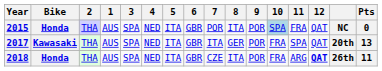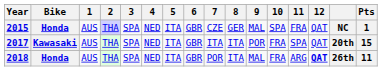 <table class="wikitable" style="text-align:center; font-size:90%">
 <tr>
 <th>Year</th>
 <th>Bike</th>
+<th>1</th>
 <th>2</th>
-<th>1</th>
 <th>3</th>
 <th>4</th>
 <th>5</th>
 <th>6</th>
 <th>7</th>
 <th>8</th>
 <th>9</th>
 <th>10</th>
 <th>11</th>
 <th>12</th>
 <th></th>
 <th>Pts</th>
 </tr>
 <tr>
 <th><a href='#'>2015</a></th>
 <th><a href='#'>Honda</a></th>
+<td><a href='#'>AUS</a></td>
 <td style="background:#CFCFFF;"><a href='#'>THA</a><br></td>
+<td><a href='#'>SPA</a></td>
+<td><a href='#'>NED</a></td>
+<td><a href='#'>ITA</a></td>
+<td><a href='#'>GBR</a></td>
+<td><a href='#'>CZE</a></td>
+<td><a href='#'>GER</a></td>
+<td><a href='#'>MAL</a></td>
+<td><a href='#'>SPA</a></td>
+<td><a href='#'>FRA</a></td>
+<td><a href='#'>QAT</a></td>
+<th>NC</th>
+<th>1</th>
+</tr>
+<tr>
+<th><a href='#'>2017</a></th>
+<th><a href='#'>Kawasaki</a></th>
 <td><a href='#'>AUS</a></td>
+<td style="background:#DFFFDF;"><a href='#'>THA</a><br></td>
+<td><a href='#'>SPA</a></td>
+<td><a href='#'>NED</a></td>
+<td><a href='#'>ITA</a></td>
+<td><a href='#'>GBR</a></td>
+<td><a href='#'>ITA</a></td>
+<td><a href='#'>ITA</a></td>
+<td><a href='#'>POR</a></td>
+<td><a href='#'>FRA</a></td>
+<td><a href='#'>SPA</a></td>
+<td><a href='#'>QAT</a></td>
+<th>20th</th>
+<th>15</th>
+</tr>
+<tr>
+<th><a href='#'>2018</a></th>
+<th><a href='#'>Honda</a></th>
+<td><a href='#'>AUS</a></td>
+<td style="background:#DFFFDF;"><a href='#'>THA</a><br></td>
 <td><a href='#'>SPA</a></td>
 <td><a href='#'>NED</a></td>
 <td><a href='#'>ITA</a></td>
 <td><a href='#'>GBR</a></td>
 <td><a href='#'>POR</a></td>
 <td><a href='#'>ITA</a></td>
-<td><a href='#'>POR</a></td>
-<td style="background: lightblue;"><a href='#'>SPA</a></td>
-<td><a href='#'>FRA</a></td>
-<td><a href='#'>QAT</a></td>
-<th>NC</th>
-<th>0</th>
-</tr>
-<tr>
-<th><a href='#'>2017</a></th>
-<th><a href='#'>Kawasaki</a></th>
-<td style="background:#DFFFDF;"><a href='#'>THA</a><br></td>
-<td><a href='#'>AUS</a></td>
-<td><a href='#'>SPA</a></td>
-<td><a href='#'>NED</a></td>
-<td><a href='#'>ITA</a></td>
-<td><a href='#'>GBR</a></td>
-<td><a href='#'>ITA</a></td>
-<td><a href='#'>GER</a></td>
-<td><a href='#'>POR</a></td>
-<td><a href='#'>FRA</a></td>
-<td><a href='#'>SPA</a></td>
-<td><a href='#'>QAT</a></td>
-<th>20th</th>
-<th>13</th>
-</tr>
-<tr>
-<th><a href='#'>2018</a></th>
-<th><a href='#'>Honda</a></th>
-<td style="background:#DFFFDF;"><a href='#'>THA</a><br></td>
-<td><a href='#'>AUS</a></td>
-<td><a href='#'>SPA</a></td>
-<td><a href='#'>NED</a></td>
-<td><a href='#'>ITA</a></td>
-<td><a href='#'>GBR</a></td>
-<td><a href='#'>CZE</a></td>
-<td><a href='#'>ITA</a></td>
-<td><a href='#'>POR</a></td>
+<td><a href='#'>MAL</a></td>
 <td><a href='#'>FRA</a></td>
 <td><a href='#'>ARG</a></td>
 <td><strong><a href='#'>QAT</a></strong></td>
 <th>26th</th>
 <th>11</th>
 </tr>
 </table>
